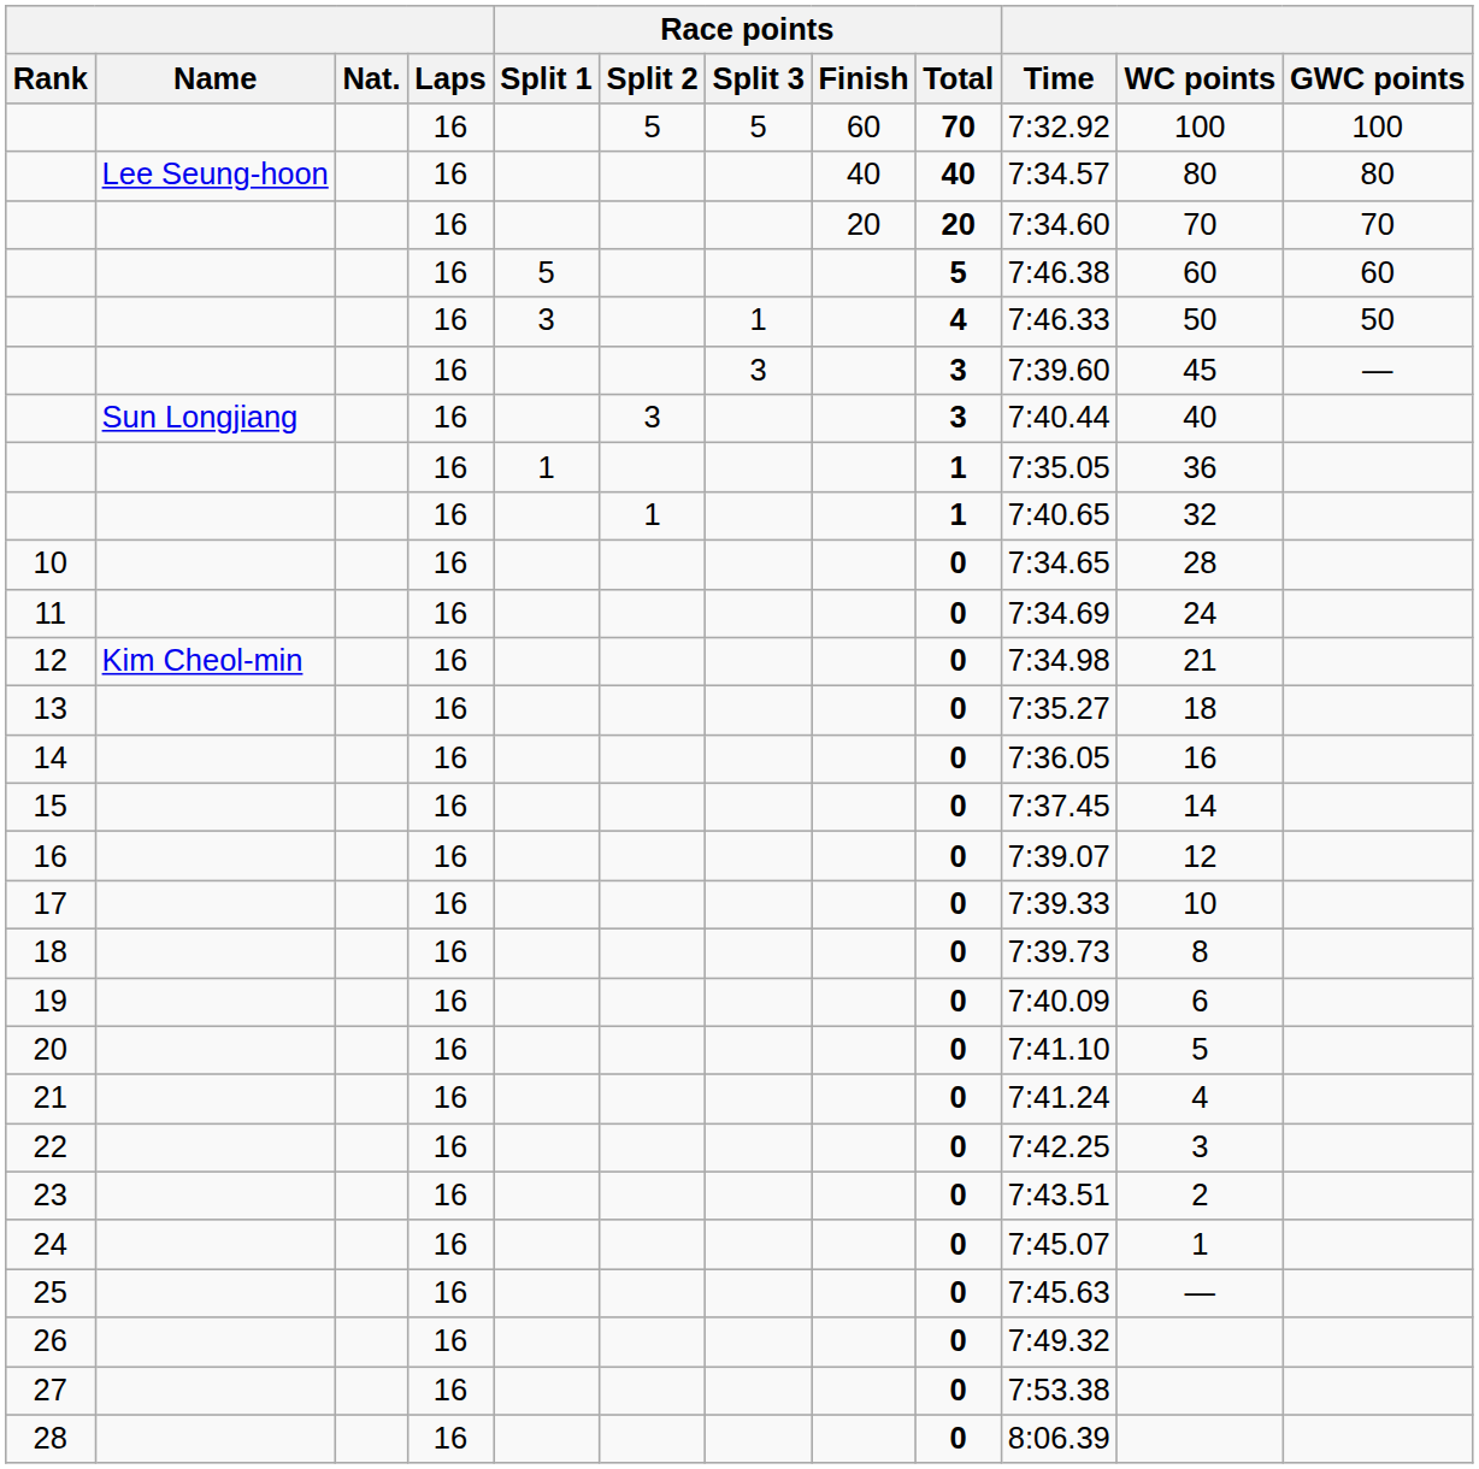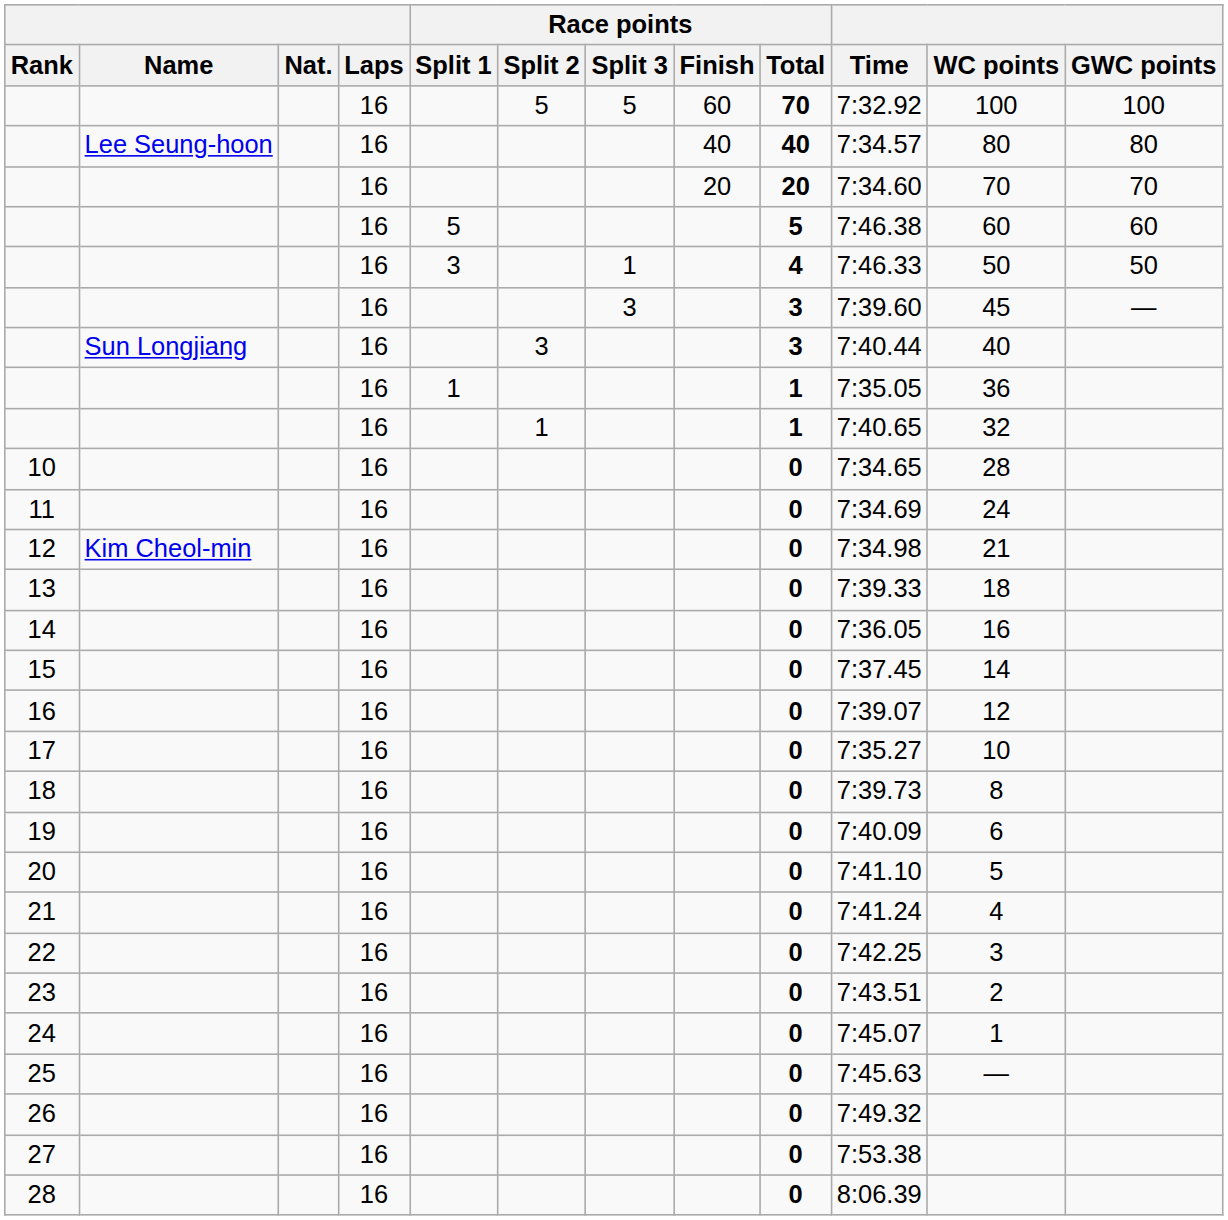 <table class="wikitable sortable" style="text-align:center">
 <tr>
 <th colspan=4></th>
 <th colspan=5>Race points</th>
 <th colspan=3></th>
 </tr>
 <tr>
 <th>Rank</th>
 <th>Name</th>
 <th>Nat.</th>
 <th>Laps</th>
 <th>Split 1</th>
 <th>Split 2</th>
 <th>Split 3</th>
 <th>Finish</th>
 <th>Total</th>
 <th>Time</th>
 <th>WC points</th>
 <th>GWC points</th>
 </tr>
 <tr>
 <td></td>
 <td align=left></td>
 <td></td>
 <td>16</td>
 <td></td>
 <td>5</td>
 <td>5</td>
 <td>60</td>
 <td><strong>70</strong></td>
 <td>7:32.92</td>
 <td>100</td>
 <td>100</td>
 </tr>
 <tr>
 <td></td>
 <td align=left><a href='#'>Lee Seung-hoon</a></td>
 <td></td>
 <td>16</td>
 <td></td>
 <td></td>
 <td></td>
 <td>40</td>
 <td><strong>40</strong></td>
 <td>7:34.57</td>
 <td>80</td>
 <td>80</td>
 </tr>
 <tr>
 <td></td>
 <td align=left></td>
 <td></td>
 <td>16</td>
 <td></td>
 <td></td>
 <td></td>
 <td>20</td>
 <td><strong>20</strong></td>
 <td>7:34.60</td>
 <td>70</td>
 <td>70</td>
 </tr>
 <tr>
 <td></td>
 <td align=left></td>
 <td></td>
 <td>16</td>
 <td>5</td>
 <td></td>
 <td></td>
 <td></td>
 <td><strong>5</strong></td>
 <td>7:46.38</td>
 <td>60</td>
 <td>60</td>
 </tr>
 <tr>
 <td></td>
 <td align=left></td>
 <td></td>
 <td>16</td>
 <td>3</td>
 <td></td>
 <td>1</td>
 <td></td>
 <td><strong>4</strong></td>
 <td>7:46.33</td>
 <td>50</td>
 <td>50</td>
 </tr>
 <tr>
 <td></td>
 <td align=left></td>
 <td></td>
 <td>16</td>
 <td></td>
 <td></td>
 <td>3</td>
 <td></td>
 <td><strong>3</strong></td>
 <td>7:39.60</td>
 <td>45</td>
 <td>—</td>
 </tr>
 <tr>
 <td></td>
 <td align=left><a href='#'>Sun Longjiang</a></td>
 <td></td>
 <td>16</td>
 <td></td>
 <td>3</td>
 <td></td>
 <td></td>
 <td><strong>3</strong></td>
 <td>7:40.44</td>
 <td>40</td>
 <td></td>
 </tr>
 <tr>
 <td></td>
 <td align=left></td>
 <td></td>
 <td>16</td>
 <td>1</td>
 <td></td>
 <td></td>
 <td></td>
 <td><strong>1</strong></td>
 <td>7:35.05</td>
 <td>36</td>
 <td></td>
 </tr>
 <tr>
 <td></td>
 <td align=left></td>
 <td></td>
 <td>16</td>
 <td></td>
 <td>1</td>
 <td></td>
 <td></td>
 <td><strong>1</strong></td>
 <td>7:40.65</td>
 <td>32</td>
 <td></td>
 </tr>
 <tr>
 <td>10</td>
 <td align=left></td>
 <td></td>
 <td>16</td>
 <td></td>
 <td></td>
 <td></td>
 <td></td>
 <td><strong>0</strong></td>
 <td>7:34.65</td>
 <td>28</td>
 <td></td>
 </tr>
 <tr>
 <td>11</td>
 <td align=left></td>
 <td></td>
 <td>16</td>
 <td></td>
 <td></td>
 <td></td>
 <td></td>
 <td><strong>0</strong></td>
 <td>7:34.69</td>
 <td>24</td>
 <td></td>
 </tr>
 <tr>
 <td>12</td>
 <td align=left><a href='#'>Kim Cheol-min</a></td>
 <td></td>
 <td>16</td>
 <td></td>
 <td></td>
 <td></td>
 <td></td>
 <td><strong>0</strong></td>
 <td>7:34.98</td>
 <td>21</td>
 <td></td>
 </tr>
 <tr>
 <td>13</td>
 <td align=left></td>
 <td></td>
 <td>16</td>
 <td></td>
 <td></td>
 <td></td>
 <td></td>
 <td><strong>0</strong></td>
-<td>7:35.27</td>
+<td>7:39.33</td>
 <td>18</td>
 <td></td>
 </tr>
 <tr>
 <td>14</td>
 <td align=left></td>
 <td></td>
 <td>16</td>
 <td></td>
 <td></td>
 <td></td>
 <td></td>
 <td><strong>0</strong></td>
 <td>7:36.05</td>
 <td>16</td>
 <td></td>
 </tr>
 <tr>
 <td>15</td>
 <td align=left></td>
 <td></td>
 <td>16</td>
 <td></td>
 <td></td>
 <td></td>
 <td></td>
 <td><strong>0</strong></td>
 <td>7:37.45</td>
 <td>14</td>
 <td></td>
 </tr>
 <tr>
 <td>16</td>
 <td align=left></td>
 <td></td>
 <td>16</td>
 <td></td>
 <td></td>
 <td></td>
 <td></td>
 <td><strong>0</strong></td>
 <td>7:39.07</td>
 <td>12</td>
 <td></td>
 </tr>
 <tr>
 <td>17</td>
 <td align=left></td>
 <td></td>
 <td>16</td>
 <td></td>
 <td></td>
 <td></td>
 <td></td>
 <td><strong>0</strong></td>
-<td>7:39.33</td>
+<td>7:35.27</td>
 <td>10</td>
 <td></td>
 </tr>
 <tr>
 <td>18</td>
 <td align=left></td>
 <td></td>
 <td>16</td>
 <td></td>
 <td></td>
 <td></td>
 <td></td>
 <td><strong>0</strong></td>
 <td>7:39.73</td>
 <td>8</td>
 <td></td>
 </tr>
 <tr>
 <td>19</td>
 <td align=left></td>
 <td></td>
 <td>16</td>
 <td></td>
 <td></td>
 <td></td>
 <td></td>
 <td><strong>0</strong></td>
 <td>7:40.09</td>
 <td>6</td>
 <td></td>
 </tr>
 <tr>
 <td>20</td>
 <td align=left></td>
 <td></td>
 <td>16</td>
 <td></td>
 <td></td>
 <td></td>
 <td></td>
 <td><strong>0</strong></td>
 <td>7:41.10</td>
 <td>5</td>
 <td></td>
 </tr>
 <tr>
 <td>21</td>
 <td align=left></td>
 <td></td>
 <td>16</td>
 <td></td>
 <td></td>
 <td></td>
 <td></td>
 <td><strong>0</strong></td>
 <td>7:41.24</td>
 <td>4</td>
 <td></td>
 </tr>
 <tr>
 <td>22</td>
 <td align=left></td>
 <td></td>
 <td>16</td>
 <td></td>
 <td></td>
 <td></td>
 <td></td>
 <td><strong>0</strong></td>
 <td>7:42.25</td>
 <td>3</td>
 <td></td>
 </tr>
 <tr>
 <td>23</td>
 <td align=left></td>
 <td></td>
 <td>16</td>
 <td></td>
 <td></td>
 <td></td>
 <td></td>
 <td><strong>0</strong></td>
 <td>7:43.51</td>
 <td>2</td>
 <td></td>
 </tr>
 <tr>
 <td>24</td>
 <td align=left></td>
 <td></td>
 <td>16</td>
 <td></td>
 <td></td>
 <td></td>
 <td></td>
 <td><strong>0</strong></td>
 <td>7:45.07</td>
 <td>1</td>
 <td></td>
 </tr>
 <tr>
 <td>25</td>
 <td align=left></td>
 <td></td>
 <td>16</td>
 <td></td>
 <td></td>
 <td></td>
 <td></td>
 <td><strong>0</strong></td>
 <td>7:45.63</td>
 <td>—</td>
 <td></td>
 </tr>
 <tr>
 <td>26</td>
 <td align=left></td>
 <td></td>
 <td>16</td>
 <td></td>
 <td></td>
 <td></td>
 <td></td>
 <td><strong>0</strong></td>
 <td>7:49.32</td>
 <td></td>
 <td></td>
 </tr>
 <tr>
 <td>27</td>
 <td align=left></td>
 <td></td>
 <td>16</td>
 <td></td>
 <td></td>
 <td></td>
 <td></td>
 <td><strong>0</strong></td>
 <td>7:53.38</td>
 <td></td>
 <td></td>
 </tr>
 <tr>
 <td>28</td>
 <td align=left></td>
 <td></td>
 <td>16</td>
 <td></td>
 <td></td>
 <td></td>
 <td></td>
 <td><strong>0</strong></td>
 <td>8:06.39</td>
 <td></td>
 <td></td>
 </tr>
 </table>
